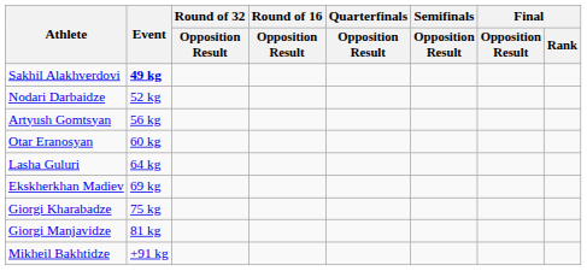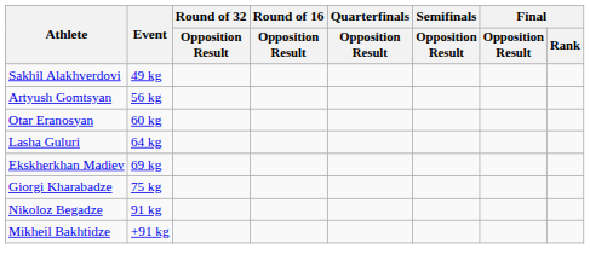 <table class="wikitable" style="font-size:90%">
 <tr>
 <th rowspan="2">Athlete</th>
 <th rowspan="2">Event</th>
 <th>Round of 32</th>
 <th>Round of 16</th>
 <th>Quarterfinals</th>
 <th>Semifinals</th>
 <th colspan=2>Final</th>
 </tr>
 <tr style="font-size:95%">
 <th>Opposition<br>Result</th>
 <th>Opposition<br>Result</th>
 <th>Opposition<br>Result</th>
 <th>Opposition<br>Result</th>
 <th>Opposition<br>Result</th>
 <th>Rank</th>
 </tr>
 <tr align=center>
 <td align=left><a href='#'>Sakhil Alakhverdovi</a></td>
-<td align=left><strong><a href='#'>49 kg</a></strong></td>
-<td></td>
-<td></td>
-<td></td>
-<td></td>
-<td></td>
-<td></td>
-</tr>
-<tr align=center>
-<td align=left><a href='#'>Nodari Darbaidze</a></td>
-<td align=left><a href='#'>52 kg</a></td>
+<td align=left><a href='#'>49 kg</a></td>
 <td></td>
 <td></td>
 <td></td>
 <td></td>
 <td></td>
 <td></td>
 </tr>
 <tr align=center>
 <td align=left><a href='#'>Artyush Gomtsyan</a></td>
 <td align=left><a href='#'>56 kg</a></td>
 <td></td>
 <td></td>
 <td></td>
 <td></td>
 <td></td>
 <td></td>
 </tr>
 <tr align=center>
 <td align=left><a href='#'>Otar Eranosyan</a></td>
 <td align=left><a href='#'>60 kg</a></td>
 <td></td>
 <td></td>
 <td></td>
 <td></td>
 <td></td>
 <td></td>
 </tr>
 <tr align=center>
 <td align=left><a href='#'>Lasha Guluri</a></td>
 <td align=left><a href='#'>64 kg</a></td>
 <td></td>
 <td></td>
 <td></td>
 <td></td>
 <td></td>
 <td></td>
 </tr>
 <tr align=center>
 <td align=left><a href='#'>Ekskherkhan Madiev</a></td>
 <td align=left><a href='#'>69 kg</a></td>
 <td></td>
 <td></td>
 <td></td>
 <td></td>
 <td></td>
 <td></td>
 </tr>
 <tr align=center>
 <td align=left><a href='#'>Giorgi Kharabadze</a></td>
 <td align=left><a href='#'>75 kg</a></td>
 <td></td>
 <td></td>
 <td></td>
 <td></td>
 <td></td>
 <td></td>
 </tr>
 <tr align=center>
-<td align=left><a href='#'>Giorgi Manjavidze</a></td>
-<td align=left><a href='#'>81 kg</a></td>
+<td align=left><a href='#'>Nikoloz Begadze</a></td>
+<td align=left><a href='#'>91 kg</a></td>
 <td></td>
 <td></td>
 <td></td>
 <td></td>
 <td></td>
 <td></td>
 </tr>
 <tr align=center>
 <td align=left><a href='#'>Mikheil Bakhtidze</a></td>
 <td align=left><a href='#'>+91 kg</a></td>
 <td></td>
 <td></td>
 <td></td>
 <td></td>
 <td></td>
 <td></td>
 </tr>
 </table>
